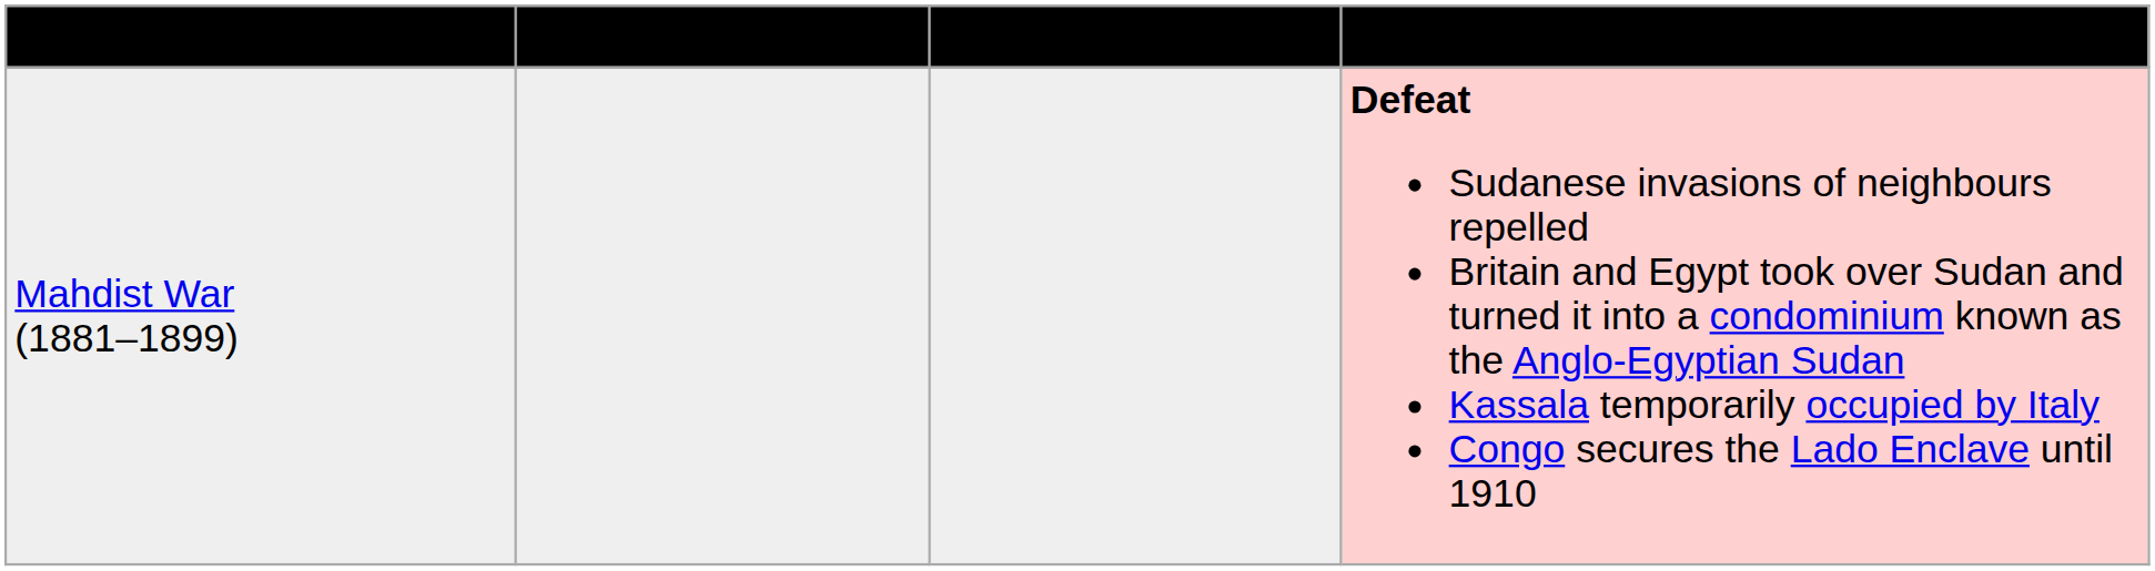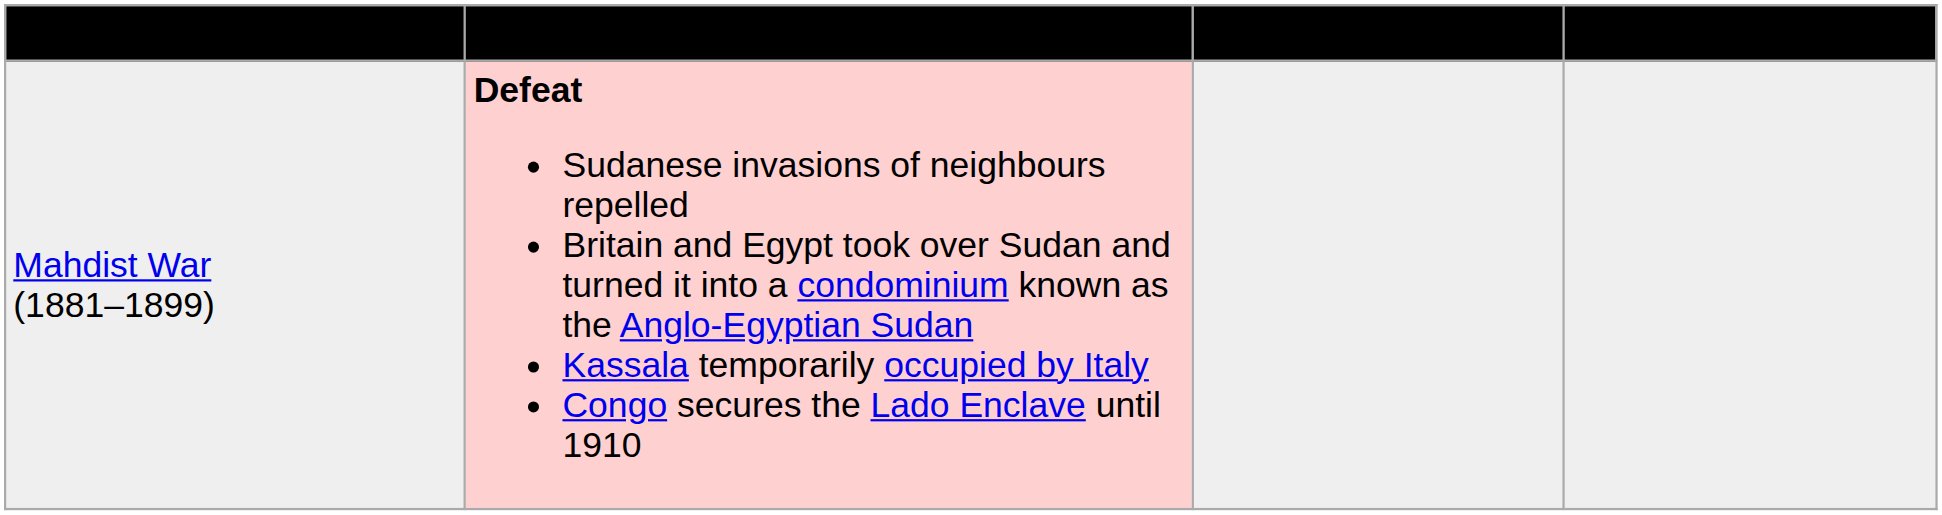 <table class="wikitable">
 <tr>
 <th style="background:black" rowspan="1" width=200px><span>Conflict</span></th>
+<th style="background:black" rowspan="1" width=320px><span>Results</span></th>
+<th style="background:black" rowspan="1" width=160px><span>Combatant 2</span></th>
 <th style="background:black" rowspan="1" width=160px><span>Combatant 1</span></th>
-<th style="background:black" rowspan="1" width=160px><span>Combatant 2</span></th>
-<th style="background:black" rowspan="1" width=320px><span>Results</span></th>
 </tr>
 <tr>
 <td style="background:#efefef"><a href='#'>Mahdist War</a><br>(1881–1899)</td>
+<td style="background:#FFD0D0"><strong>Defeat</strong><br><ul><li>Sudanese invasions of neighbours repelled</li><li>Britain and Egypt took over Sudan and turned it into a <a href='#'>condominium</a> known as the <a href='#'>Anglo-Egyptian Sudan</a></li><li><a href='#'>Kassala</a> temporarily <a href='#'>occupied by Italy</a></li><li><a href='#'>Congo</a> secures the <a href='#'>Lado Enclave</a> until 1910</li></ul></td>
 <td style="background:#efefef"></td>
 <td style="background:#efefef"></td>
-<td style="background:#FFD0D0"><strong>Defeat</strong><br><ul><li>Sudanese invasions of neighbours repelled</li><li>Britain and Egypt took over Sudan and turned it into a <a href='#'>condominium</a> known as the <a href='#'>Anglo-Egyptian Sudan</a></li><li><a href='#'>Kassala</a> temporarily <a href='#'>occupied by Italy</a></li><li><a href='#'>Congo</a> secures the <a href='#'>Lado Enclave</a> until 1910</li></ul></td>
 </tr>
 </table>
